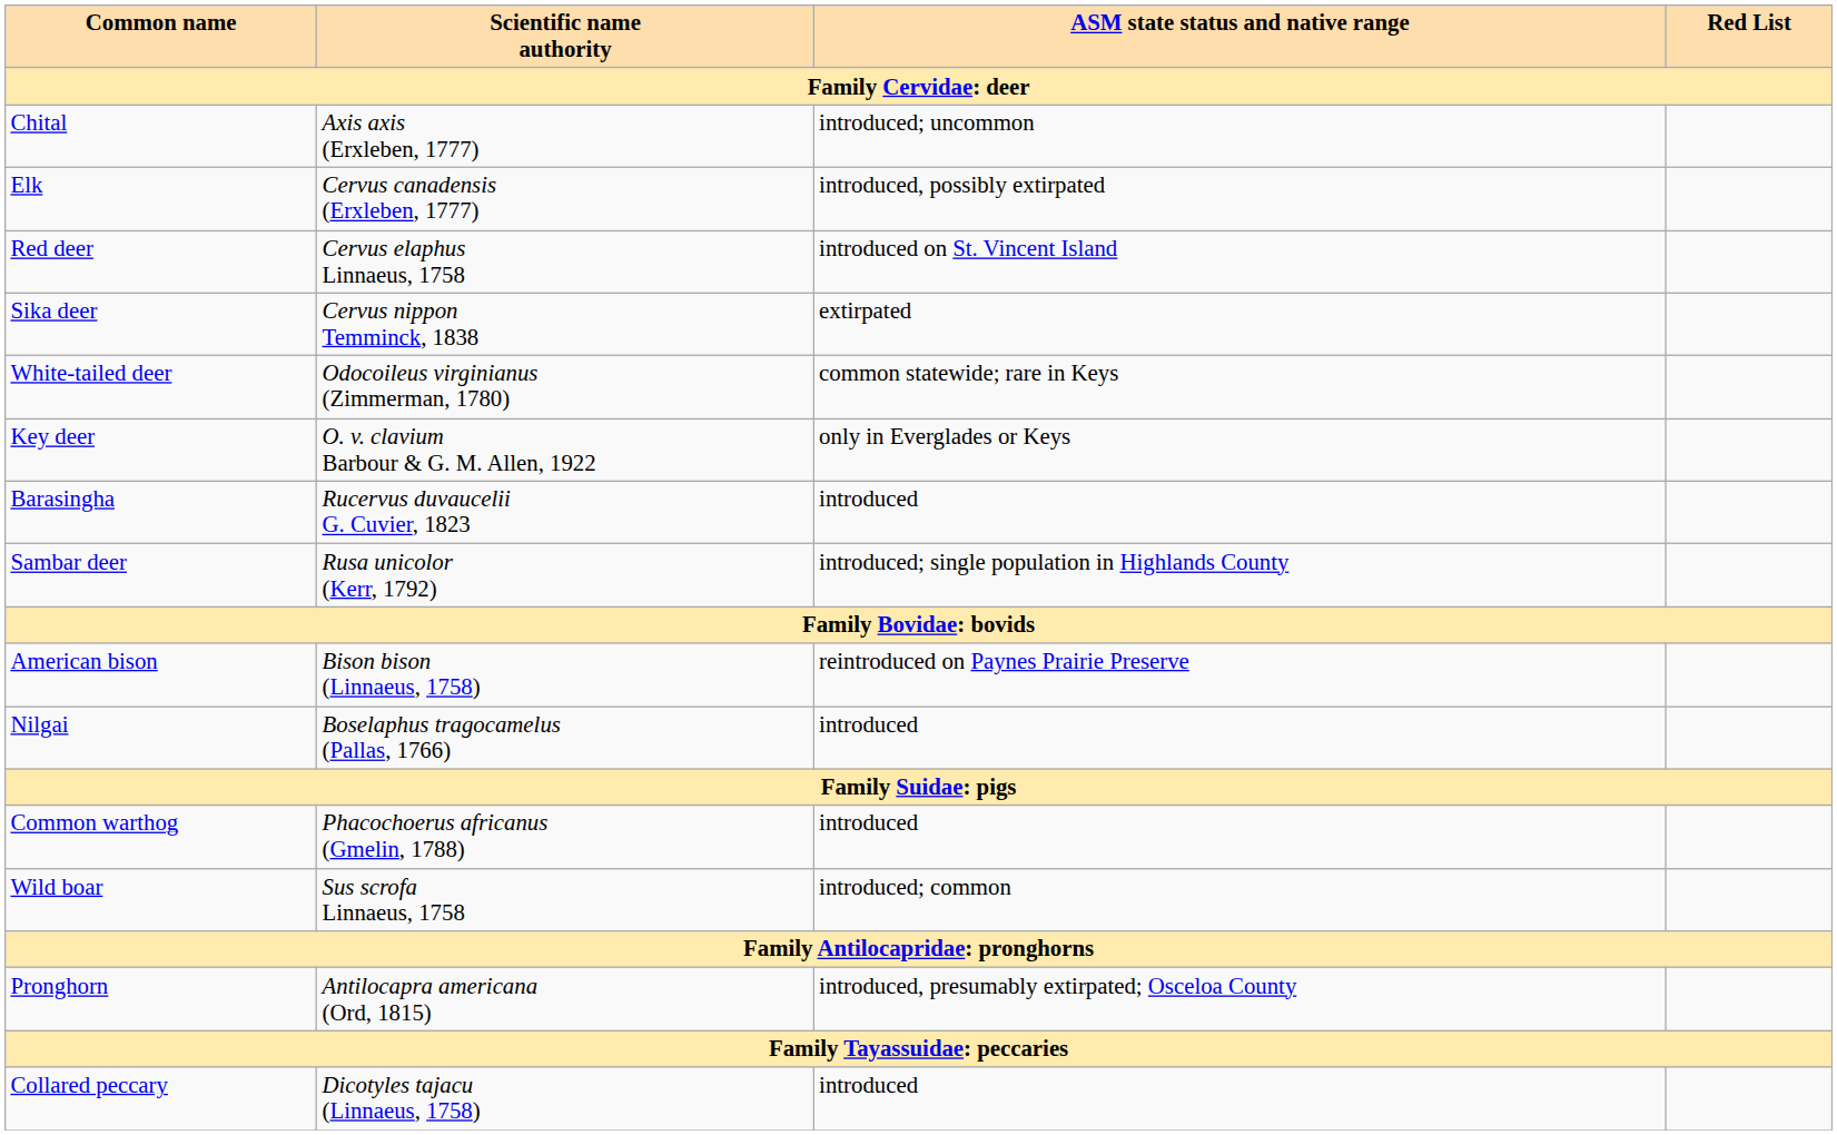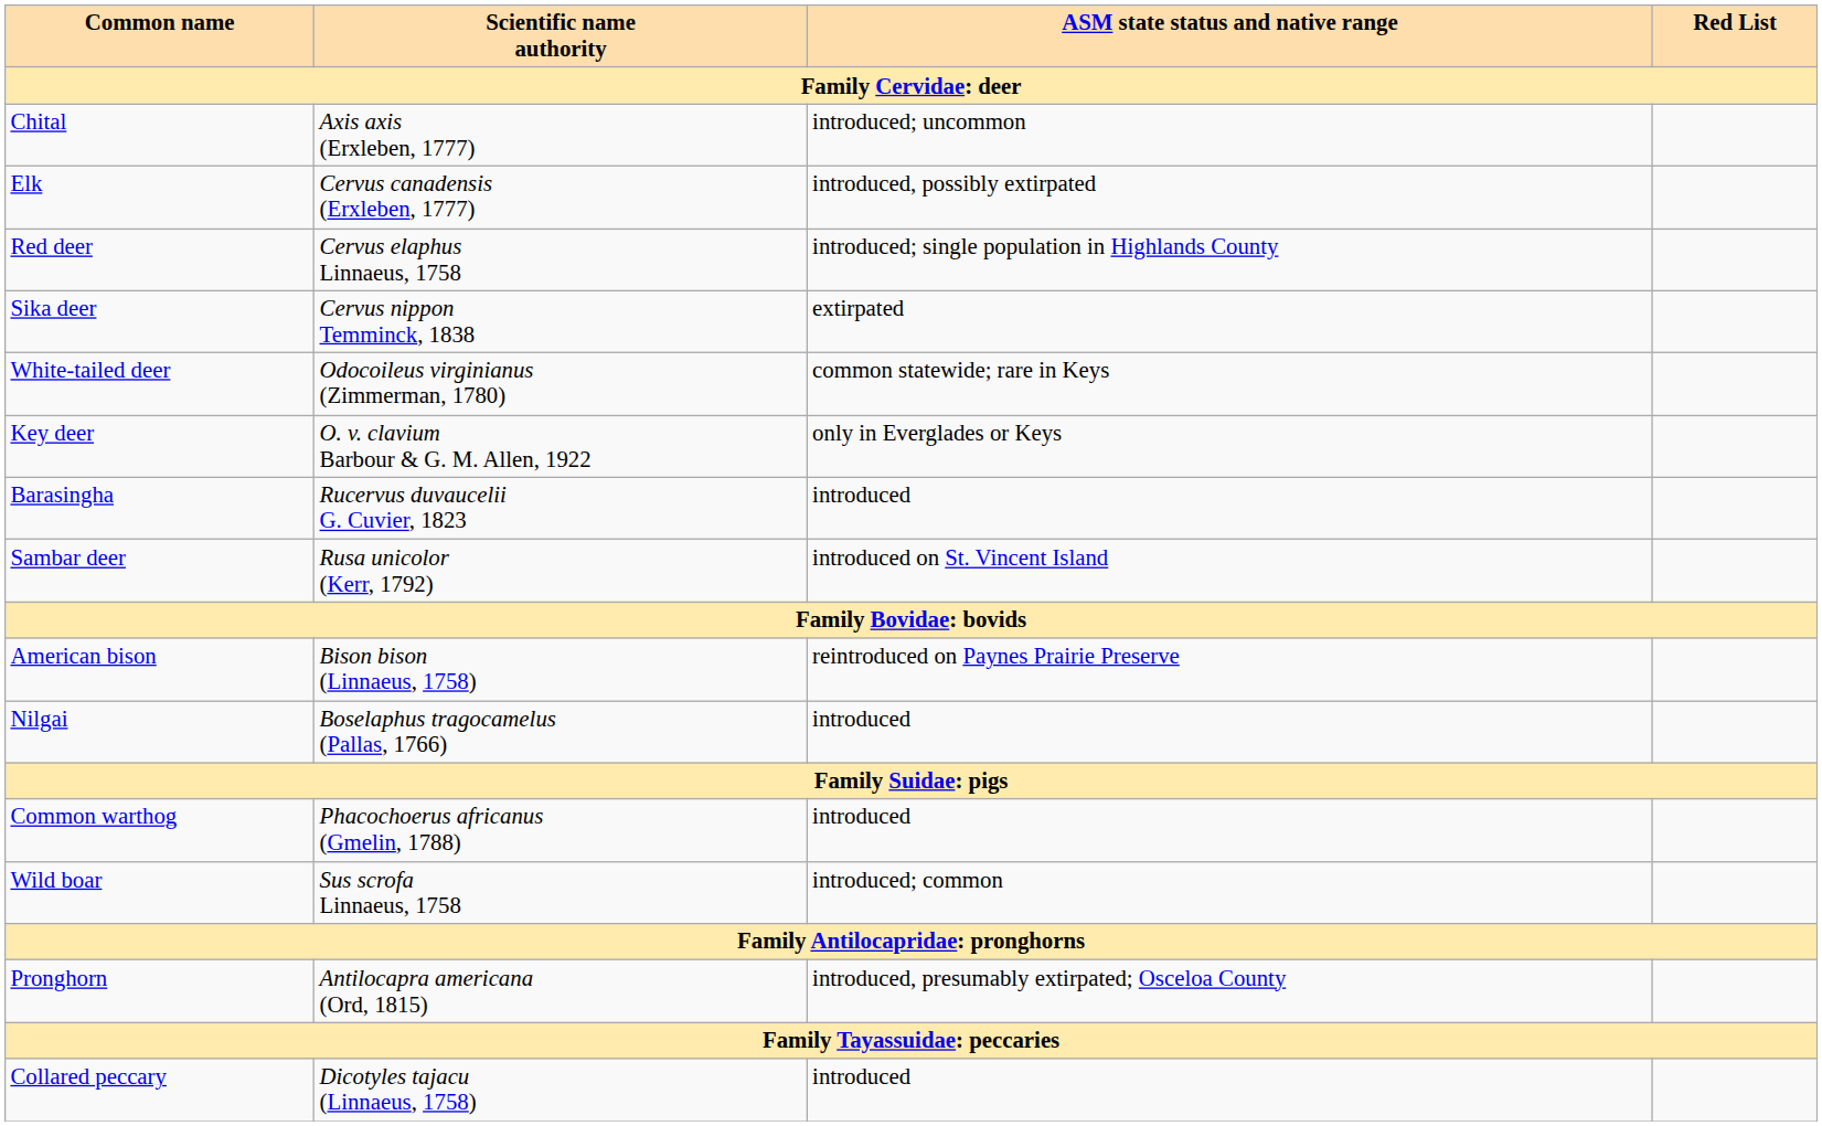 <table class="wikitable" style="width:100%; text-align:left;">
 <tr valign="top">
 <th style=background:navajowhite>Common name</th>
 <th style=background:navajowhite>Scientific name<br>authority</th>
 <th style=background:navajowhite><a href='#'>ASM</a> state status and native range</th>
 <th style=background:navajowhite>Red List</th>
 </tr>
 <tr>
 <td style="text-align:center;" bgcolor="#ffebad" colspan=5><strong>Family <a href='#'>Cervidae</a>: deer</strong></td>
 </tr>
 <tr valign="top">
 <td><a href='#'>Chital</a><br></td>
 <td><em>Axis axis</em><br>(Erxleben, 1777)</td>
 <td>introduced; uncommon</td>
 <td><br></td>
 </tr>
 <tr valign="top">
 <td><a href='#'>Elk</a><br></td>
 <td><em>Cervus canadensis</em><br>(<a href='#'>Erxleben</a>, 1777)</td>
 <td>introduced, possibly extirpated</td>
 <td><br></td>
 </tr>
 <tr valign="top">
 <td><a href='#'>Red deer</a><br></td>
 <td><em>Cervus elaphus</em><br>Linnaeus, 1758</td>
-<td>introduced on <a href='#'>St. Vincent Island</a></td>
+<td>introduced; single population in <a href='#'>Highlands County</a></td>
 <td><br></td>
 </tr>
 <tr valign="top">
 <td><a href='#'>Sika deer</a><br></td>
 <td><em>Cervus nippon</em><br><a href='#'>Temminck</a>, 1838</td>
 <td>extirpated</td>
 <td><br></td>
 </tr>
 <tr valign="top">
 <td><a href='#'>White-tailed deer</a><br></td>
 <td><em>Odocoileus virginianus</em><br>(Zimmerman, 1780)</td>
 <td>common statewide; rare in Keys</td>
 <td><br></td>
 </tr>
 <tr valign="top">
 <td><a href='#'>Key deer</a><br></td>
 <td><em>O. v. clavium</em><br>Barbour & G. M. Allen, 1922</td>
 <td>only in Everglades or Keys</td>
 <td><br></td>
 </tr>
 <tr valign="top">
 <td><a href='#'>Barasingha</a><br></td>
 <td><em>Rucervus duvaucelii</em><br><a href='#'>G. Cuvier</a>, 1823</td>
 <td>introduced</td>
 <td><br></td>
 </tr>
 <tr valign="top">
 <td><a href='#'>Sambar deer</a><br></td>
 <td><em>Rusa unicolor</em><br>(<a href='#'>Kerr</a>, 1792)</td>
-<td>introduced; single population in <a href='#'>Highlands County</a></td>
+<td>introduced on <a href='#'>St. Vincent Island</a></td>
 <td><br></td>
 </tr>
 <tr>
 <td style="text-align:center;" bgcolor="#ffebad" colspan=5><strong>Family <a href='#'>Bovidae</a>: bovids</strong></td>
 </tr>
 <tr valign="top">
 <td><a href='#'>American bison</a><br></td>
 <td><em>Bison bison</em><br>(<a href='#'>Linnaeus</a>, <a href='#'>1758</a>)</td>
 <td>reintroduced on <a href='#'>Paynes Prairie Preserve</a></td>
 <td><br></td>
 </tr>
 <tr valign="top">
 <td><a href='#'>Nilgai</a><br></td>
 <td><em>Boselaphus tragocamelus</em><br>(<a href='#'>Pallas</a>, 1766)</td>
 <td>introduced</td>
 <td><br></td>
 </tr>
 <tr>
 <td style="text-align:center;" bgcolor="#ffebad" colspan=5><strong>Family <a href='#'>Suidae</a>: pigs</strong></td>
 </tr>
 <tr valign="top">
 <td><a href='#'>Common warthog</a><br></td>
 <td><em>Phacochoerus africanus</em><br>(<a href='#'>Gmelin</a>, 1788)</td>
 <td>introduced</td>
 <td><br></td>
 </tr>
 <tr valign="top">
 <td><a href='#'>Wild boar</a><br></td>
 <td><em>Sus scrofa</em><br>Linnaeus, 1758</td>
 <td>introduced; common</td>
 <td><br></td>
 </tr>
 <tr>
 <td style="text-align:center;" bgcolor="#ffebad" colspan=5><strong>Family <a href='#'>Antilocapridae</a>: pronghorns</strong></td>
 </tr>
 <tr valign="top">
 <td><a href='#'>Pronghorn</a><br></td>
 <td><em>Antilocapra americana</em><br>(Ord, 1815)</td>
 <td>introduced, presumably extirpated; <a href='#'>Osceloa County</a></td>
 <td><br></td>
 </tr>
 <tr>
 <td style="text-align:center;" bgcolor="#ffebad" colspan=5><strong>Family <a href='#'>Tayassuidae</a>: peccaries</strong></td>
 </tr>
 <tr valign="top">
 <td><a href='#'>Collared peccary</a><br></td>
 <td><em>Dicotyles tajacu</em><br>(<a href='#'>Linnaeus</a>, <a href='#'>1758</a>)</td>
 <td>introduced</td>
 <td><br></td>
 </tr>
 </table>
